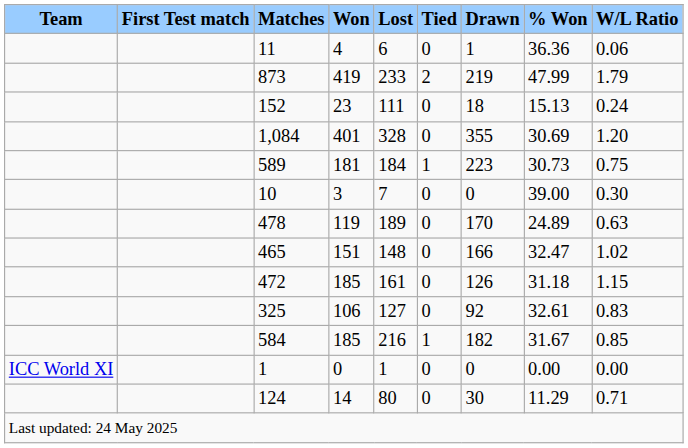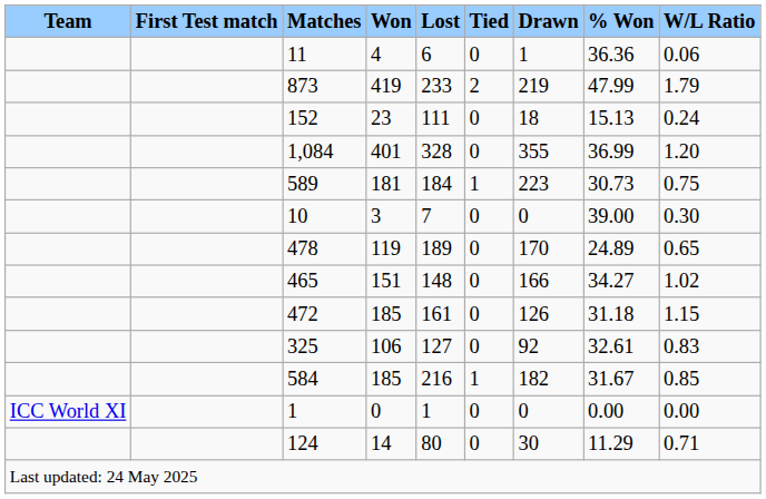 <table class="wikitable sortable plainrowheaders">
 <tr>
 <th style="background:#9cf;">Team</th>
 <th style="background:#9cf;">First Test match</th>
 <th style="background:#9cf;">Matches</th>
 <th style="background:#9cf;">Won</th>
 <th style="background:#9cf;">Lost</th>
 <th style="background:#9cf;">Tied</th>
 <th style="background:#9cf;">Drawn</th>
 <th style="background:#9cf;">% Won</th>
 <th style="background:#9cf;">W/L Ratio</th>
 </tr>
 <tr>
 <td style="text-align:left;"></td>
 <td><a href='#'></a></td>
 <td>11</td>
 <td>4</td>
 <td>6</td>
 <td>0</td>
 <td>1</td>
 <td>36.36</td>
 <td>0.06</td>
 </tr>
 <tr>
 <td style="text-align:left;"></td>
 <td><a href='#'></a></td>
 <td>873</td>
 <td>419</td>
 <td>233</td>
 <td>2</td>
 <td>219</td>
 <td>47.99</td>
 <td>1.79</td>
 </tr>
 <tr>
 <td style="text-align:left;"></td>
 <td><a href='#'></a></td>
 <td>152</td>
 <td>23</td>
 <td>111</td>
 <td>0</td>
 <td>18</td>
 <td>15.13</td>
 <td>0.24</td>
 </tr>
 <tr>
 <td style="text-align:left;"></td>
 <td><a href='#'></a></td>
 <td>1,084</td>
 <td>401</td>
 <td>328</td>
 <td>0</td>
 <td>355</td>
-<td>30.69</td>
+<td>36.99</td>
 <td>1.20</td>
 </tr>
 <tr>
 <td style="text-align:left;"></td>
 <td><a href='#'></a></td>
 <td>589</td>
 <td>181</td>
 <td>184</td>
 <td>1</td>
 <td>223</td>
 <td>30.73</td>
 <td>0.75</td>
 </tr>
 <tr>
 <td style="text-align:left;"></td>
 <td><a href='#'></a></td>
 <td>10</td>
 <td>3</td>
 <td>7</td>
 <td>0</td>
 <td>0</td>
 <td>39.00</td>
 <td>0.30</td>
 </tr>
 <tr>
 <td style="text-align:left;"></td>
 <td><a href='#'></a></td>
 <td>478</td>
 <td>119</td>
 <td>189</td>
 <td>0</td>
 <td>170</td>
 <td>24.89</td>
-<td>0.63</td>
+<td>0.65</td>
 </tr>
 <tr>
 <td style="text-align:left;"></td>
 <td><a href='#'></a></td>
 <td>465</td>
 <td>151</td>
 <td>148</td>
 <td>0</td>
 <td>166</td>
-<td>32.47</td>
+<td>34.27</td>
 <td>1.02</td>
 </tr>
 <tr>
 <td style="text-align:left;"></td>
 <td><a href='#'></a></td>
 <td>472</td>
 <td>185</td>
 <td>161</td>
 <td>0</td>
 <td>126</td>
 <td>31.18</td>
 <td>1.15</td>
 </tr>
 <tr>
 <td style="text-align:left;"></td>
 <td><a href='#'></a></td>
 <td>325</td>
 <td>106</td>
 <td>127</td>
 <td>0</td>
 <td>92</td>
 <td>32.61</td>
 <td>0.83</td>
 </tr>
 <tr>
 <td style="text-align:left;"></td>
 <td><a href='#'></a></td>
 <td>584</td>
 <td>185</td>
 <td>216</td>
 <td>1</td>
 <td>182</td>
 <td>31.67</td>
 <td>0.85</td>
 </tr>
 <tr>
 <td style="text-align:left;"><a href='#'>ICC World XI</a></td>
 <td><a href='#'></a></td>
 <td>1</td>
 <td>0</td>
 <td>1</td>
 <td>0</td>
 <td>0</td>
 <td>0.00</td>
 <td>0.00</td>
 </tr>
 <tr>
 <td style="text-align:left;"></td>
 <td><a href='#'></a></td>
 <td>124</td>
 <td>14</td>
 <td>80</td>
 <td>0</td>
 <td>30</td>
 <td>11.29</td>
 <td>0.71</td>
 </tr>
 <tr class="sortbottom">
 <td colspan=9><small>Last updated: 24 May 2025</small></td>
 </tr>
 </table>
